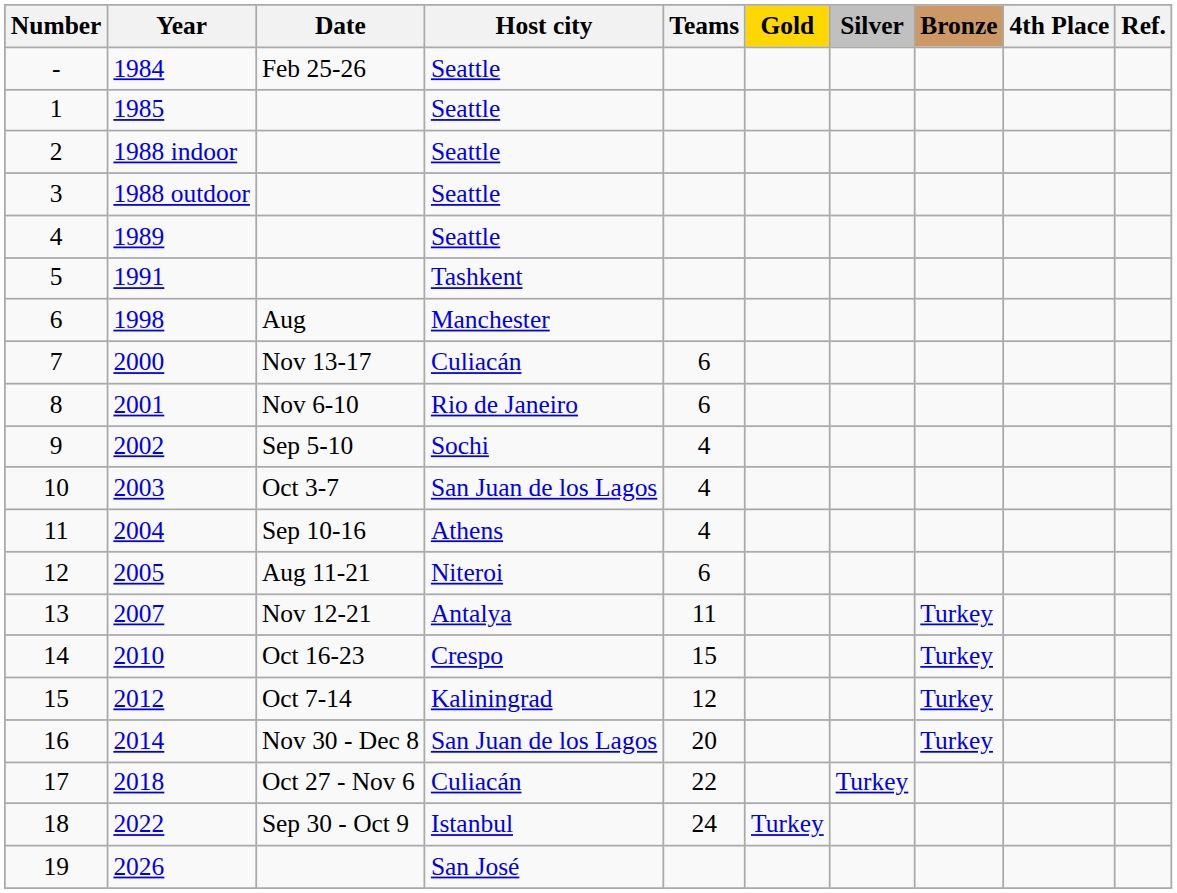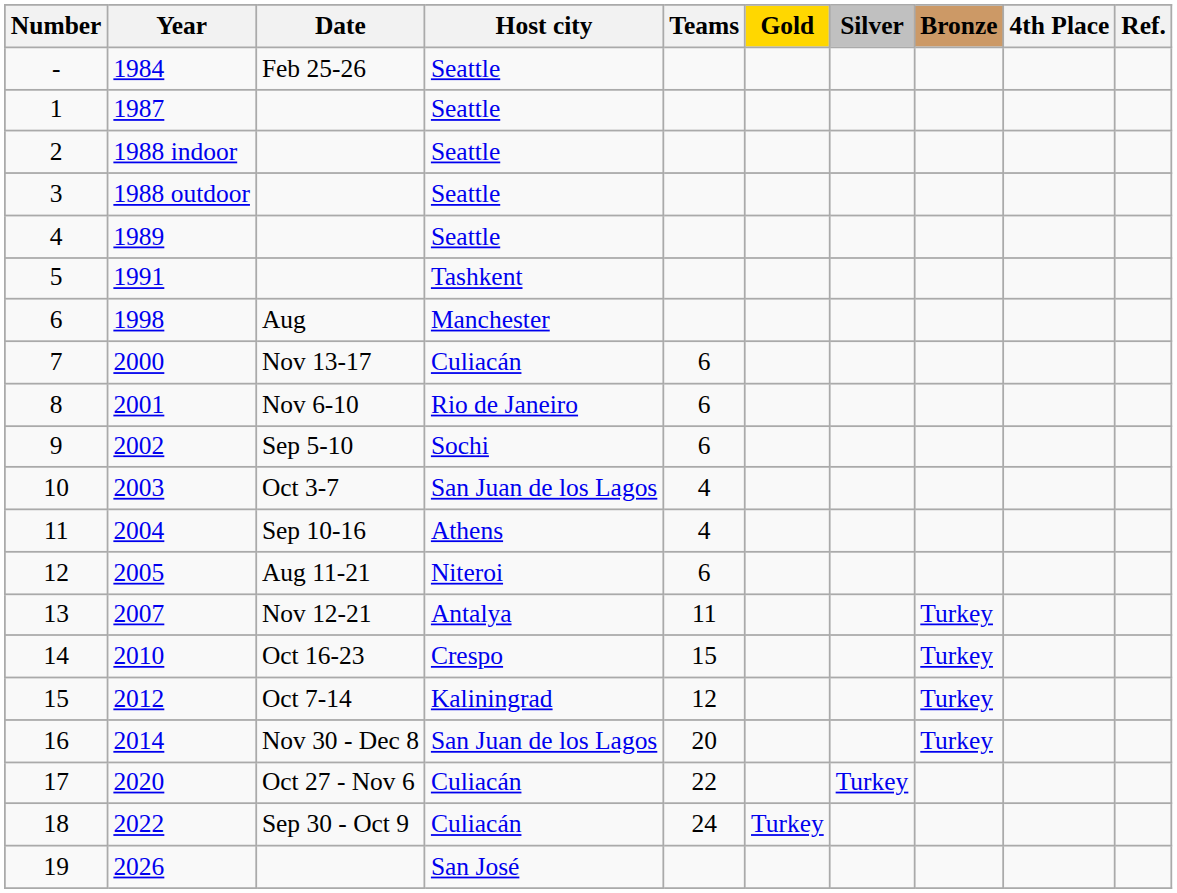 <table class="wikitable" style="font-size:90%">
 <tr>
 <th>Number</th>
 <th>Year</th>
 <th>Date</th>
 <th>Host city</th>
 <th>Teams</th>
 <td bgcolor=gold align=center><strong>Gold</strong></td>
 <td bgcolor=silver align=center><strong>Silver</strong></td>
 <td bgcolor=cc9966 align=center><strong>Bronze</strong></td>
 <th>4th Place</th>
 <th>Ref.</th>
 </tr>
 <tr>
 <td align="center">-</td>
 <td><a href='#'>1984</a></td>
 <td>Feb 25-26</td>
 <td> <a href='#'>Seattle</a></td>
 <td align="center"></td>
 <td></td>
 <td></td>
 <td></td>
 <td></td>
 <td></td>
 </tr>
 <tr>
 <td align="center">1</td>
-<td><a href='#'>1985</a></td>
+<td><a href='#'>1987</a></td>
 <td></td>
 <td> <a href='#'>Seattle</a></td>
 <td align="center"></td>
 <td></td>
 <td></td>
 <td></td>
 <td></td>
 <td></td>
 </tr>
 <tr>
 <td align="center">2</td>
 <td><a href='#'>1988 indoor</a></td>
 <td></td>
 <td> <a href='#'>Seattle</a></td>
 <td align="center"></td>
 <td></td>
 <td></td>
 <td></td>
 <td></td>
 <td></td>
 </tr>
 <tr>
 <td align="center">3</td>
 <td><a href='#'>1988 outdoor</a></td>
 <td></td>
 <td> <a href='#'>Seattle</a></td>
 <td align="center"></td>
 <td></td>
 <td></td>
 <td></td>
 <td></td>
 <td></td>
 </tr>
 <tr>
 <td align="center">4</td>
 <td><a href='#'>1989</a></td>
 <td></td>
 <td> <a href='#'>Seattle</a></td>
 <td align="center"></td>
 <td></td>
 <td></td>
 <td></td>
 <td></td>
 <td></td>
 </tr>
 <tr>
 <td align="center">5</td>
 <td><a href='#'>1991</a></td>
 <td></td>
 <td> <a href='#'>Tashkent</a></td>
 <td align="center"></td>
 <td></td>
 <td></td>
 <td></td>
 <td></td>
 <td></td>
 </tr>
 <tr>
 <td align="center">6</td>
 <td><a href='#'>1998</a></td>
 <td>Aug</td>
 <td> <a href='#'>Manchester</a></td>
 <td align="center"></td>
 <td></td>
 <td></td>
 <td></td>
 <td></td>
 <td></td>
 </tr>
 <tr>
 <td align="center">7</td>
 <td><a href='#'>2000</a></td>
 <td>Nov 13-17</td>
 <td> <a href='#'>Culiacán</a></td>
 <td align="center">6</td>
 <td></td>
 <td></td>
 <td></td>
 <td></td>
 <td></td>
 </tr>
 <tr>
 <td align="center">8</td>
 <td><a href='#'>2001</a></td>
 <td>Nov 6-10</td>
 <td> <a href='#'>Rio de Janeiro</a></td>
 <td align="center">6</td>
 <td></td>
 <td></td>
 <td></td>
 <td></td>
 <td></td>
 </tr>
 <tr>
 <td align="center">9</td>
 <td><a href='#'>2002</a></td>
 <td>Sep 5-10</td>
 <td> <a href='#'>Sochi</a></td>
-<td align="center">4</td>
+<td align="center">6</td>
 <td></td>
 <td></td>
 <td></td>
 <td></td>
 <td></td>
 </tr>
 <tr>
 <td align="center">10</td>
 <td><a href='#'>2003</a></td>
 <td>Oct 3-7</td>
 <td> <a href='#'>San Juan de los Lagos</a></td>
 <td align="center">4</td>
 <td></td>
 <td></td>
 <td></td>
 <td></td>
 <td></td>
 </tr>
 <tr>
 <td align="center">11</td>
 <td><a href='#'>2004</a></td>
 <td>Sep 10-16</td>
 <td> <a href='#'>Athens</a></td>
 <td align="center">4</td>
 <td></td>
 <td></td>
 <td></td>
 <td></td>
 <td></td>
 </tr>
 <tr>
 <td align="center">12</td>
 <td><a href='#'>2005</a></td>
 <td>Aug 11-21</td>
 <td> <a href='#'>Niteroi</a></td>
 <td align="center">6</td>
 <td></td>
 <td></td>
 <td></td>
 <td></td>
 <td></td>
 </tr>
 <tr>
 <td align="center">13</td>
 <td><a href='#'>2007</a></td>
 <td>Nov 12-21</td>
 <td> <a href='#'>Antalya</a></td>
 <td align="center">11</td>
 <td></td>
 <td></td>
 <td> <a href='#'>Turkey</a></td>
 <td></td>
 <td></td>
 </tr>
 <tr>
 <td align="center">14</td>
 <td><a href='#'>2010</a></td>
 <td>Oct 16-23</td>
 <td> <a href='#'>Crespo</a></td>
 <td align="center">15</td>
 <td></td>
 <td></td>
 <td> <a href='#'>Turkey</a></td>
 <td></td>
 <td></td>
 </tr>
 <tr>
 <td align="center">15</td>
 <td><a href='#'>2012</a></td>
 <td>Oct 7-14</td>
 <td> <a href='#'>Kaliningrad</a></td>
 <td align="center">12</td>
 <td></td>
 <td></td>
 <td> <a href='#'>Turkey</a></td>
 <td></td>
 <td></td>
 </tr>
 <tr>
 <td align="center">16</td>
 <td><a href='#'>2014</a></td>
 <td>Nov 30 - Dec 8</td>
 <td> <a href='#'>San Juan de los Lagos</a></td>
 <td align="center">20</td>
 <td></td>
 <td></td>
 <td> <a href='#'>Turkey</a></td>
 <td></td>
 <td></td>
 </tr>
 <tr>
 <td align="center">17</td>
-<td><a href='#'>2018</a></td>
+<td><a href='#'>2020</a></td>
 <td>Oct 27 - Nov 6</td>
 <td> <a href='#'>Culiacán</a></td>
 <td align="center">22</td>
 <td></td>
 <td> <a href='#'>Turkey</a></td>
 <td></td>
 <td></td>
 <td></td>
 </tr>
 <tr>
 <td align="center">18</td>
 <td><a href='#'>2022</a></td>
 <td>Sep 30 - Oct 9</td>
-<td> <a href='#'>Istanbul</a></td>
+<td> <a href='#'>Culiacán</a></td>
 <td align="center">24</td>
 <td> <a href='#'>Turkey</a></td>
 <td></td>
 <td></td>
 <td></td>
 <td></td>
 </tr>
 <tr>
 <td align="center">19</td>
 <td><a href='#'>2026</a></td>
 <td></td>
 <td> <a href='#'>San José</a></td>
 <td align="center"></td>
 <td></td>
 <td></td>
 <td></td>
 <td></td>
 <td></td>
 </tr>
 </table>
